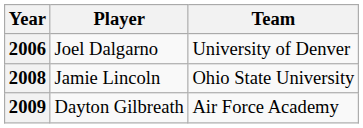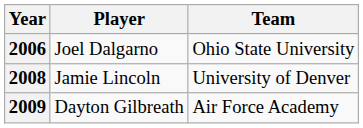 <table class="wikitable">
 <tr>
 <th>Year</th>
 <th>Player</th>
 <th>Team</th>
 </tr>
 <tr>
 <th>2006</th>
 <td>Joel Dalgarno</td>
-<td>University of Denver</td>
+<td>Ohio State University</td>
 </tr>
 <tr>
 <th>2008</th>
 <td>Jamie Lincoln</td>
-<td>Ohio State University</td>
+<td>University of Denver</td>
 </tr>
 <tr>
 <th>2009</th>
 <td>Dayton Gilbreath</td>
 <td>Air Force Academy</td>
 </tr>
 </table>
